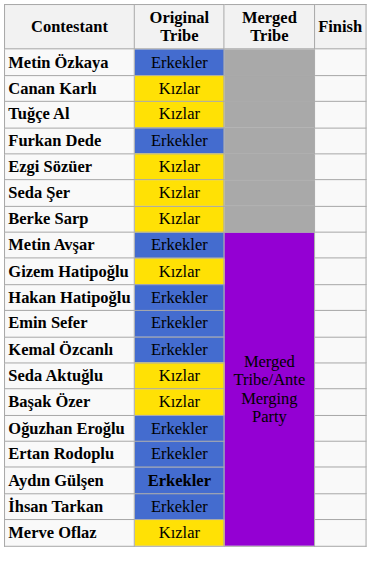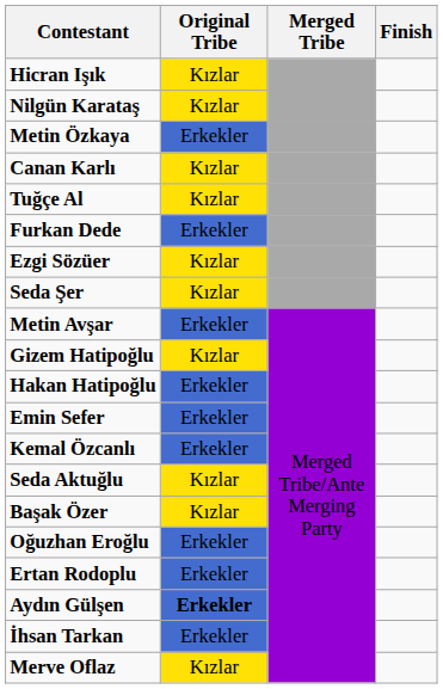 <table class="wikitable sortable mw-collapsible mw-collapsed" style="text-align:center">
 <tr>
 <th>Contestant</th>
 <th width=80>Original Tribe</th>
 <th width=80>Merged Tribe</th>
 <th>Finish</th>
+</tr>
+<tr>
+<td align="left"><strong>Hicran Işık</strong></td>
+<td bgcolor="#FFE105" align=center><span>Kızlar</span></td>
+<td bgcolor="darkgray"></td>
+<td></td>
+</tr>
+<tr>
+<td align="left"><strong>Nilgün Karataş</strong></td>
+<td bgcolor="#FFE105" align=center><span>Kızlar</span></td>
+<td bgcolor="darkgray"></td>
+<td></td>
 </tr>
 <tr>
 <td align="left"><strong>Metin Özkaya</strong></td>
 <td bgcolor="#446CCF" align=center><span>Erkekler</span></td>
 <td bgcolor="darkgray"></td>
 <td></td>
 </tr>
 <tr>
 <td align="left"><strong>Canan Karlı</strong></td>
 <td bgcolor="#FFE105" align=center><span>Kızlar</span></td>
 <td bgcolor="darkgray"></td>
 <td></td>
 </tr>
 <tr>
 <td align="left"><strong>Tuğçe Al</strong></td>
 <td bgcolor="#FFE105" align=center><span>Kızlar</span></td>
 <td bgcolor="darkgray"></td>
 <td></td>
 </tr>
 <tr>
 <td align="left"><strong>Furkan Dede</strong></td>
 <td bgcolor="#446CCF" align=center><span>Erkekler</span></td>
 <td bgcolor="darkgray"></td>
 <td></td>
 </tr>
 <tr>
 <td align="left"><strong>Ezgi Sözüer</strong></td>
 <td bgcolor="#FFE105" align=center><span>Kızlar</span></td>
 <td bgcolor="darkgray"></td>
 <td></td>
 </tr>
 <tr>
 <td align="left"><strong>Seda Şer</strong></td>
-<td bgcolor="#FFE105" align=center><span>Kızlar</span></td>
-<td bgcolor="darkgray"></td>
-<td></td>
-</tr>
-<tr>
-<td align="left"><strong>Berke Sarp</strong></td>
 <td bgcolor="#FFE105" align=center><span>Kızlar</span></td>
 <td bgcolor="darkgray"></td>
 <td></td>
 </tr>
 <tr>
 <td align="left"><strong>Metin Avşar</strong></td>
 <td bgcolor="#446CCF" align=center><span>Erkekler</span></td>
 <td bgcolor="#9400D3" rowspan=12><span>Merged Tribe/Ante Merging Party</span></td>
 <td></td>
 </tr>
 <tr>
 <td align="left"><strong>Gizem Hatipoğlu</strong></td>
 <td bgcolor="#FFE105" align=center><span>Kızlar</span></td>
 <td></td>
 </tr>
 <tr>
 <td align="left"><strong>Hakan Hatipoğlu</strong></td>
 <td bgcolor="#446CCF" align=center><span>Erkekler</span></td>
 <td></td>
 </tr>
 <tr>
 <td align="left"><strong>Emin Sefer</strong></td>
 <td bgcolor="#446CCF" align=center><span>Erkekler</span></td>
 <td></td>
 </tr>
 <tr>
 <td align="left"><strong>Kemal Özcanlı</strong></td>
 <td bgcolor="#446CCF" align=center><span>Erkekler</span></td>
 <td></td>
 </tr>
 <tr>
 <td align="left"><strong>Seda Aktuğlu</strong></td>
 <td bgcolor="#FFE105" align=center><span>Kızlar</span></td>
 <td></td>
 </tr>
 <tr>
 <td align="left"><strong>Başak Özer</strong></td>
 <td bgcolor="#FFE105" align=center><span>Kızlar</span></td>
 <td></td>
 </tr>
 <tr>
 <td align="left"><strong>Oğuzhan Eroğlu</strong></td>
 <td bgcolor="#446CCF" align=center><span>Erkekler</span></td>
 <td></td>
 </tr>
 <tr>
 <td align="left"><strong>Ertan Rodoplu</strong></td>
 <td bgcolor="#446CCF" align=center><span>Erkekler</span></td>
 <td></td>
 </tr>
 <tr>
 <td align="left"><strong>Aydın Gülşen</strong></td>
 <td bgcolor="#446CCF" align=center><strong><span>Erkekler</span></strong></td>
 <td></td>
 </tr>
 <tr>
 <td align="left"><strong>İhsan Tarkan</strong></td>
 <td bgcolor="#446CCF" align=center><span>Erkekler</span></td>
 <td></td>
 </tr>
 <tr>
 <td align="left"><strong>Merve Oflaz</strong></td>
 <td bgcolor="#FFE105" align=center><span>Kızlar</span></td>
 <td></td>
 </tr>
 </table>
